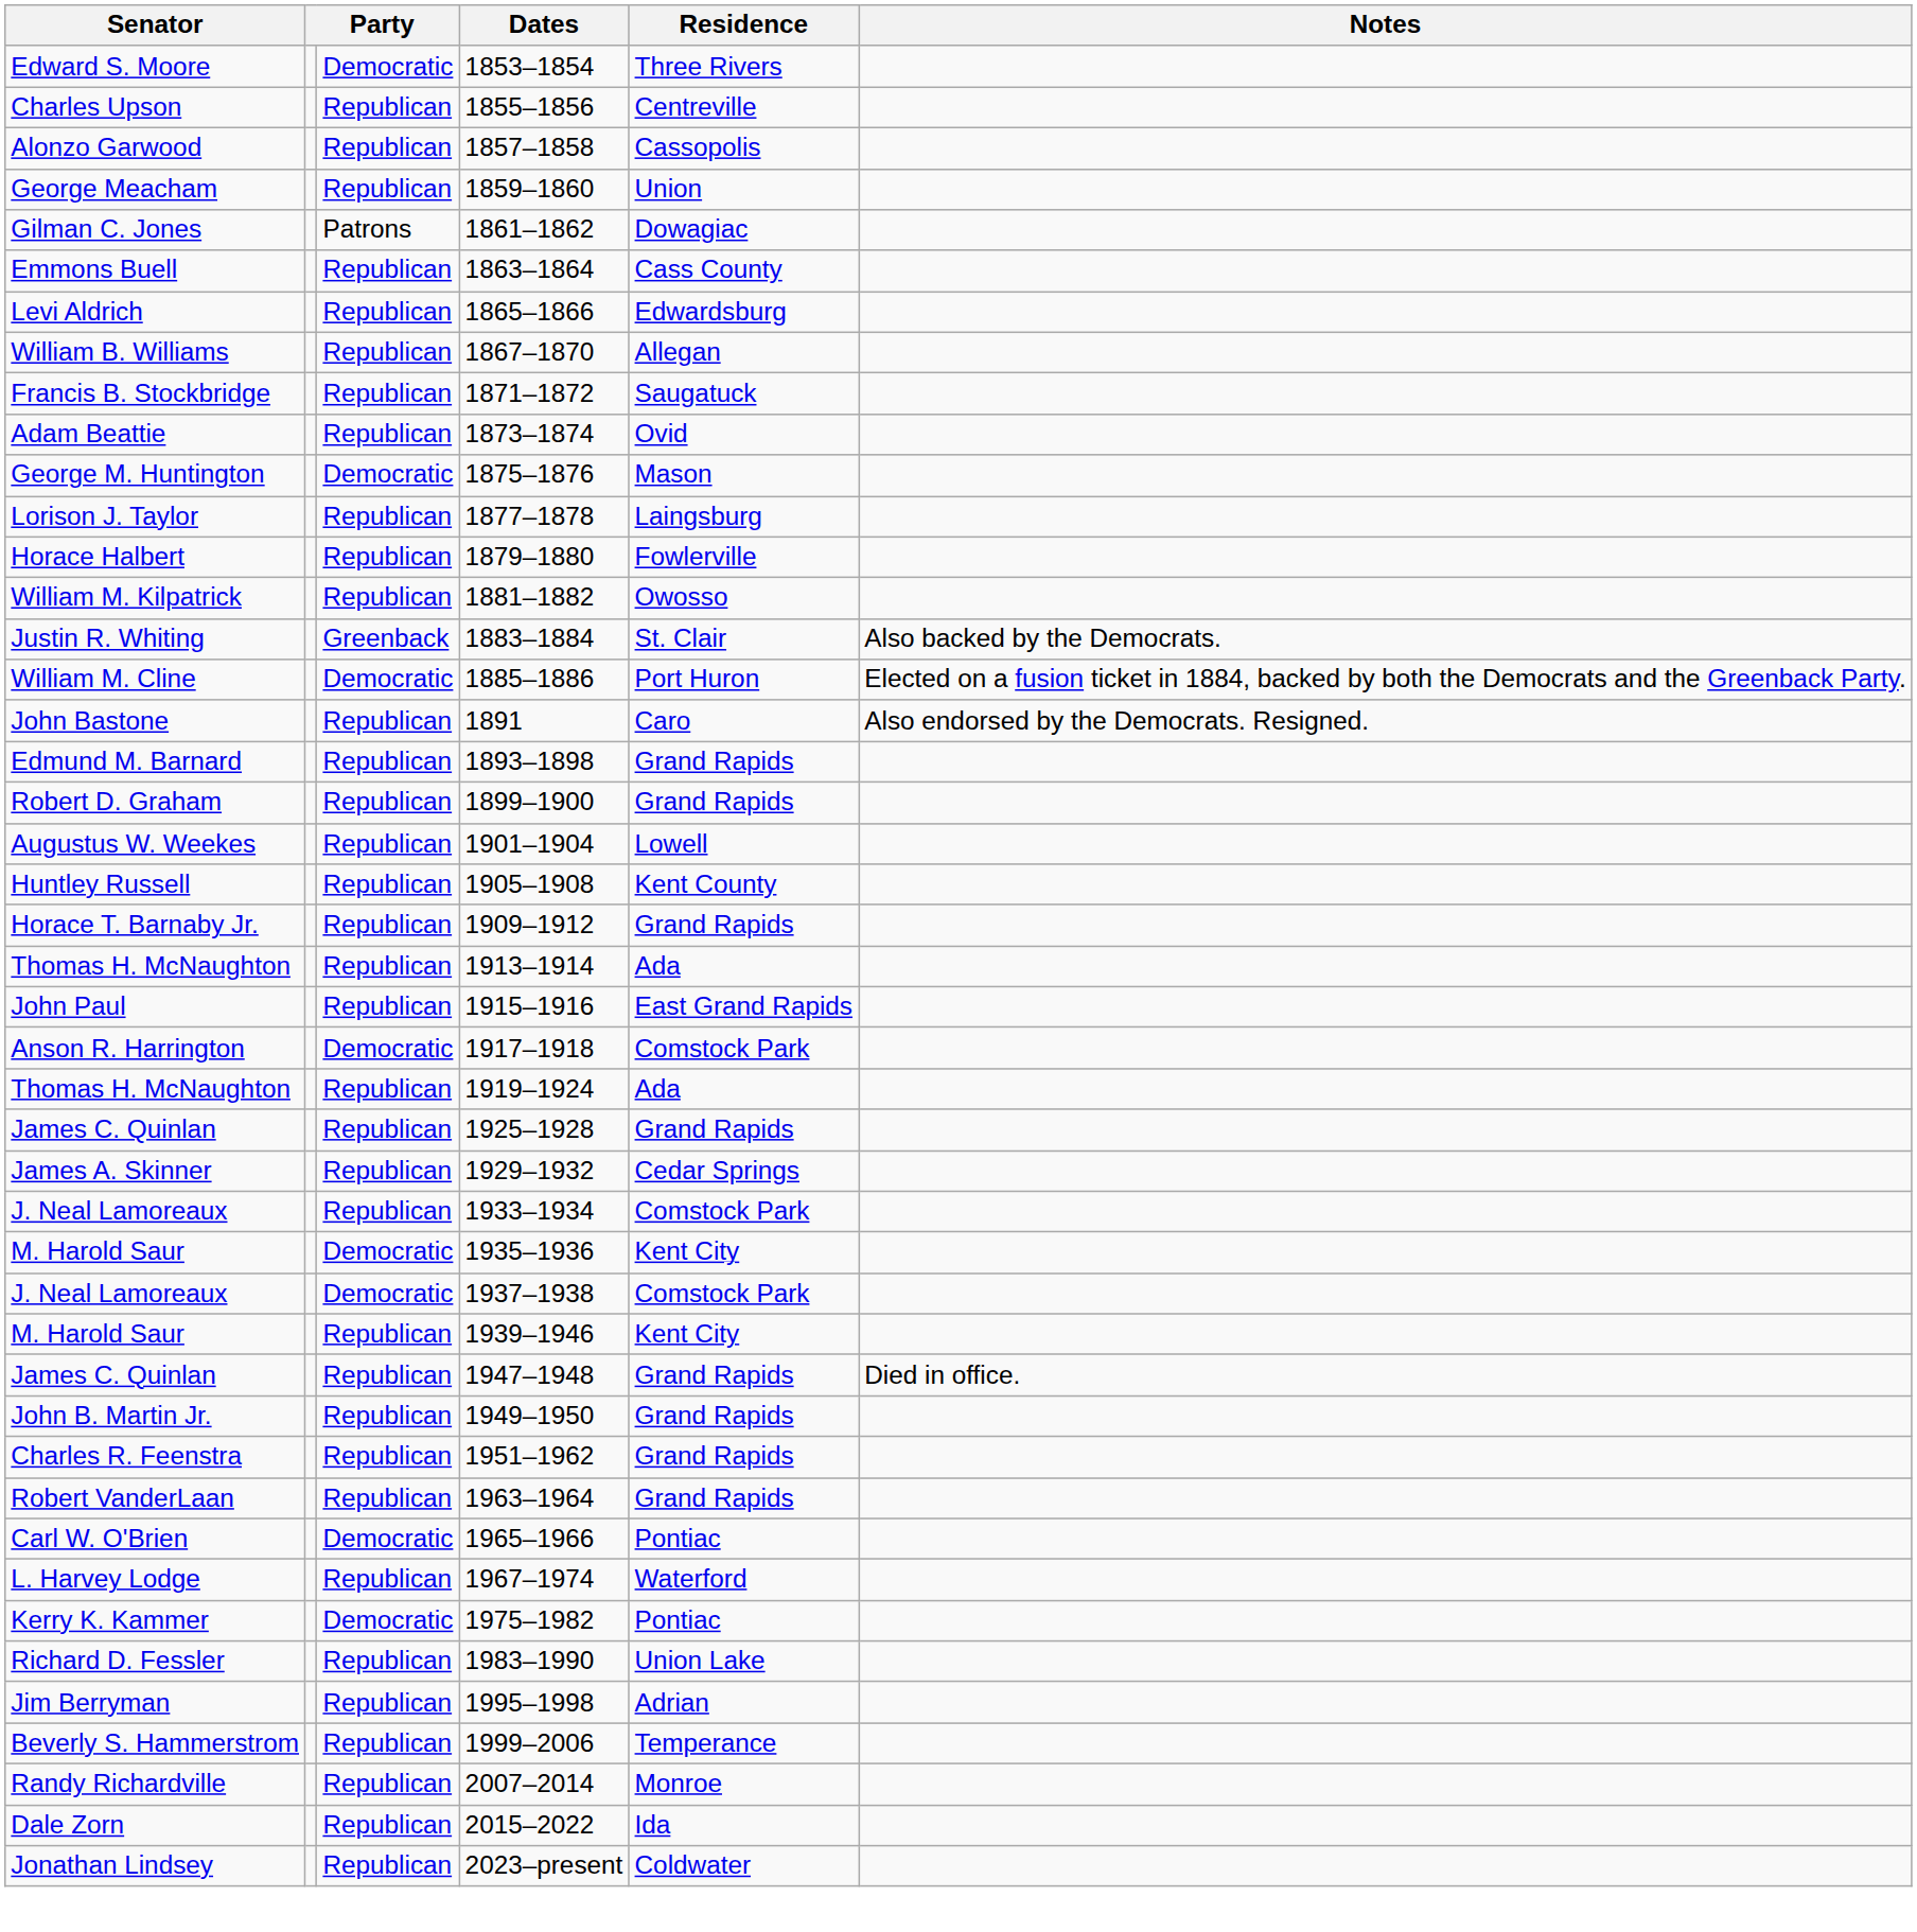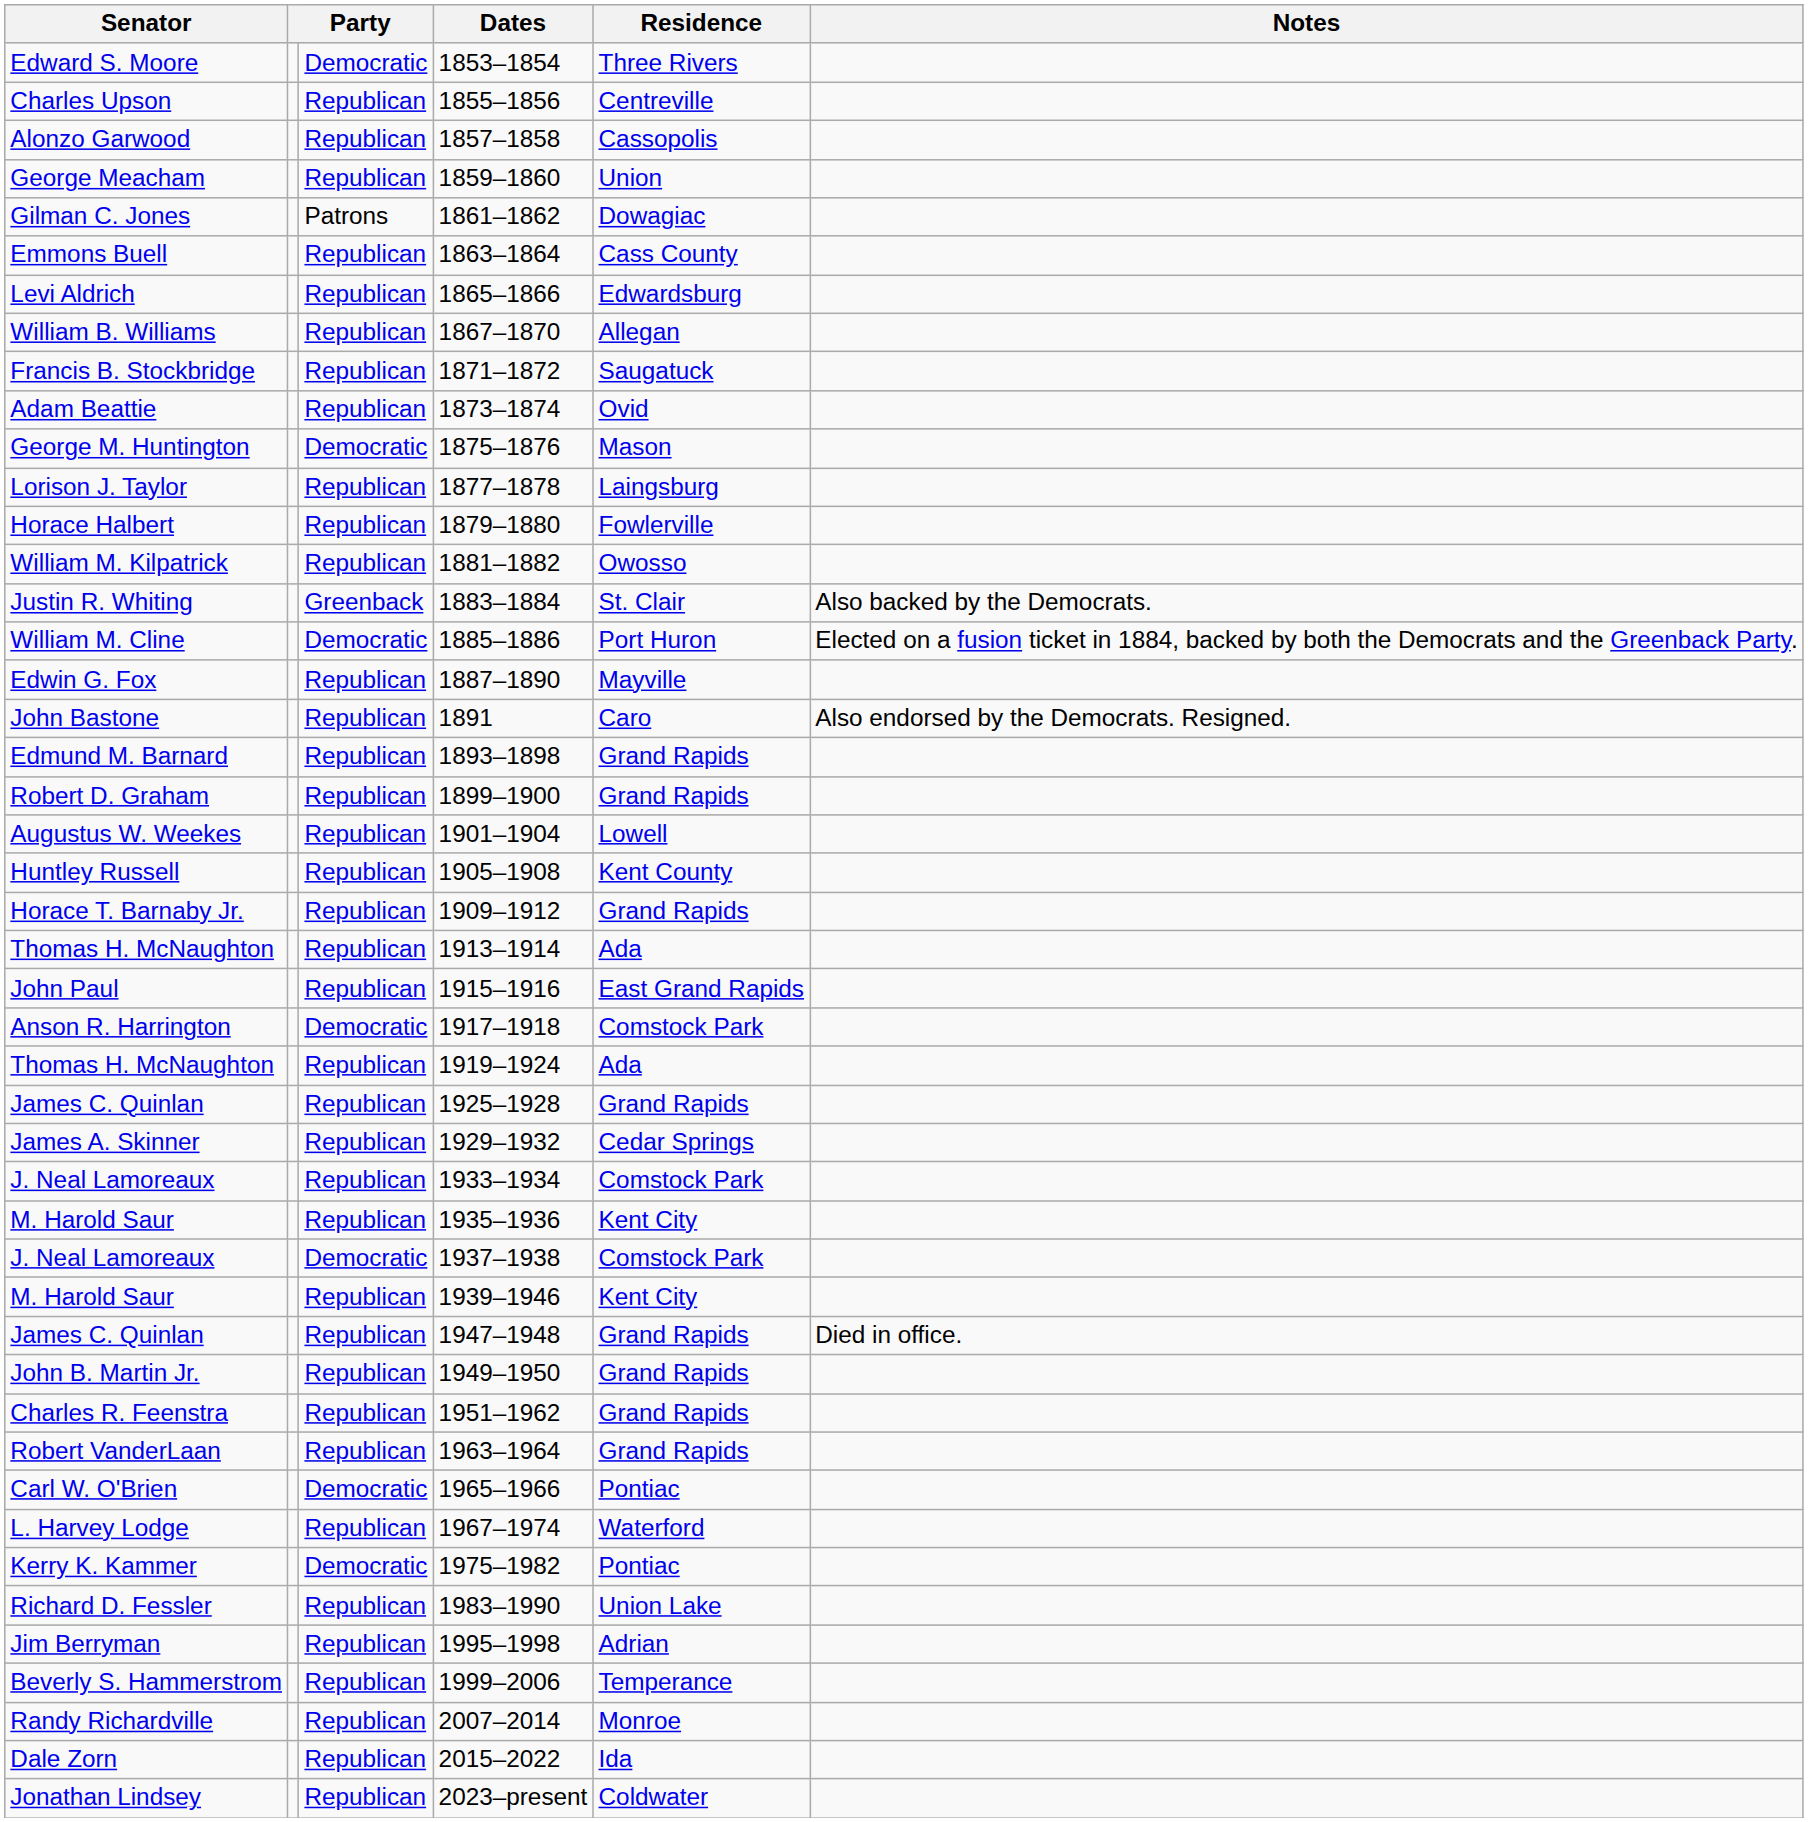 <table class=wikitable>
 <tr valign=bottom>
 <th>Senator</th>
 <th colspan="2">Party</th>
 <th>Dates</th>
 <th>Residence</th>
 <th>Notes</th>
 </tr>
 <tr>
 <td><a href='#'>Edward S. Moore</a></td>
 <td bgcolor=></td>
 <td><a href='#'>Democratic</a></td>
 <td>1853–1854</td>
 <td><a href='#'>Three Rivers</a></td>
 <td></td>
 </tr>
 <tr>
 <td><a href='#'>Charles Upson</a></td>
 <td bgcolor=></td>
 <td><a href='#'>Republican</a></td>
 <td>1855–1856</td>
 <td><a href='#'>Centreville</a></td>
 <td></td>
 </tr>
 <tr>
 <td><a href='#'>Alonzo Garwood</a></td>
 <td bgcolor=></td>
 <td><a href='#'>Republican</a></td>
 <td>1857–1858</td>
 <td><a href='#'>Cassopolis</a></td>
 <td></td>
 </tr>
 <tr>
 <td><a href='#'>George Meacham</a></td>
 <td bgcolor=></td>
 <td><a href='#'>Republican</a></td>
 <td>1859–1860</td>
 <td><a href='#'>Union</a></td>
 <td></td>
 </tr>
 <tr>
 <td><a href='#'>Gilman C. Jones</a></td>
 <td bgcolor=></td>
 <td>Patrons</td>
 <td>1861–1862</td>
 <td><a href='#'>Dowagiac</a></td>
 <td></td>
 </tr>
 <tr>
 <td><a href='#'>Emmons Buell</a></td>
 <td bgcolor=></td>
 <td><a href='#'>Republican</a></td>
 <td>1863–1864</td>
 <td><a href='#'>Cass County</a></td>
 <td></td>
 </tr>
 <tr>
 <td><a href='#'>Levi Aldrich</a></td>
 <td bgcolor=></td>
 <td><a href='#'>Republican</a></td>
 <td>1865–1866</td>
 <td><a href='#'>Edwardsburg</a></td>
 <td></td>
 </tr>
 <tr>
 <td><a href='#'>William B. Williams</a></td>
 <td bgcolor=></td>
 <td><a href='#'>Republican</a></td>
 <td>1867–1870</td>
 <td><a href='#'>Allegan</a></td>
 <td></td>
 </tr>
 <tr>
 <td><a href='#'>Francis B. Stockbridge</a></td>
 <td bgcolor=></td>
 <td><a href='#'>Republican</a></td>
 <td>1871–1872</td>
 <td><a href='#'>Saugatuck</a></td>
 <td></td>
 </tr>
 <tr>
 <td><a href='#'>Adam Beattie</a></td>
 <td bgcolor=></td>
 <td><a href='#'>Republican</a></td>
 <td>1873–1874</td>
 <td><a href='#'>Ovid</a></td>
 <td></td>
 </tr>
 <tr>
 <td><a href='#'>George M. Huntington</a></td>
 <td bgcolor=></td>
 <td><a href='#'>Democratic</a></td>
 <td>1875–1876</td>
 <td><a href='#'>Mason</a></td>
 <td></td>
 </tr>
 <tr>
 <td><a href='#'>Lorison J. Taylor</a></td>
 <td bgcolor=></td>
 <td><a href='#'>Republican</a></td>
 <td>1877–1878</td>
 <td><a href='#'>Laingsburg</a></td>
 <td></td>
 </tr>
 <tr>
 <td><a href='#'>Horace Halbert</a></td>
 <td bgcolor=></td>
 <td><a href='#'>Republican</a></td>
 <td>1879–1880</td>
 <td><a href='#'>Fowlerville</a></td>
 <td></td>
 </tr>
 <tr>
 <td><a href='#'>William M. Kilpatrick</a></td>
 <td bgcolor=></td>
 <td><a href='#'>Republican</a></td>
 <td>1881–1882</td>
 <td><a href='#'>Owosso</a></td>
 <td></td>
 </tr>
 <tr>
 <td><a href='#'>Justin R. Whiting</a></td>
 <td bgcolor=></td>
 <td><a href='#'>Greenback</a></td>
 <td>1883–1884</td>
 <td><a href='#'>St. Clair</a></td>
 <td>Also backed by the Democrats.</td>
 </tr>
 <tr>
 <td><a href='#'>William M. Cline</a></td>
 <td bgcolor=></td>
 <td><a href='#'>Democratic</a></td>
 <td>1885–1886</td>
 <td><a href='#'>Port Huron</a></td>
 <td>Elected on a <a href='#'>fusion</a> ticket in 1884, backed by both the Democrats and the <a href='#'>Greenback Party</a>.</td>
 </tr>
 <tr>
+<td><a href='#'>Edwin G. Fox</a></td>
+<td bgcolor=></td>
+<td><a href='#'>Republican</a></td>
+<td>1887–1890</td>
+<td><a href='#'>Mayville</a></td>
+<td></td>
+</tr>
+<tr>
 <td><a href='#'>John Bastone</a></td>
 <td bgcolor=></td>
 <td><a href='#'>Republican</a></td>
 <td>1891</td>
 <td><a href='#'>Caro</a></td>
 <td>Also endorsed by the Democrats. Resigned.</td>
 </tr>
 <tr>
 <td><a href='#'>Edmund M. Barnard</a></td>
 <td bgcolor=></td>
 <td><a href='#'>Republican</a></td>
 <td>1893–1898</td>
 <td><a href='#'>Grand Rapids</a></td>
 <td></td>
 </tr>
 <tr>
 <td><a href='#'>Robert D. Graham</a></td>
 <td bgcolor=></td>
 <td><a href='#'>Republican</a></td>
 <td>1899–1900</td>
 <td><a href='#'>Grand Rapids</a></td>
 <td></td>
 </tr>
 <tr>
 <td><a href='#'>Augustus W. Weekes</a></td>
 <td bgcolor=></td>
 <td><a href='#'>Republican</a></td>
 <td>1901–1904</td>
 <td><a href='#'>Lowell</a></td>
 <td></td>
 </tr>
 <tr>
 <td><a href='#'>Huntley Russell</a></td>
 <td bgcolor=></td>
 <td><a href='#'>Republican</a></td>
 <td>1905–1908</td>
 <td><a href='#'>Kent County</a></td>
 <td></td>
 </tr>
 <tr>
 <td><a href='#'>Horace T. Barnaby Jr.</a></td>
 <td bgcolor=></td>
 <td><a href='#'>Republican</a></td>
 <td>1909–1912</td>
 <td><a href='#'>Grand Rapids</a></td>
 <td></td>
 </tr>
 <tr>
 <td><a href='#'>Thomas H. McNaughton</a></td>
 <td bgcolor=></td>
 <td><a href='#'>Republican</a></td>
 <td>1913–1914</td>
 <td><a href='#'>Ada</a></td>
 <td></td>
 </tr>
 <tr>
 <td><a href='#'>John Paul</a></td>
 <td bgcolor=></td>
 <td><a href='#'>Republican</a></td>
 <td>1915–1916</td>
 <td><a href='#'>East Grand Rapids</a></td>
 <td></td>
 </tr>
 <tr>
 <td><a href='#'>Anson R. Harrington</a></td>
 <td bgcolor=></td>
 <td><a href='#'>Democratic</a></td>
 <td>1917–1918</td>
 <td><a href='#'>Comstock Park</a></td>
 <td></td>
 </tr>
 <tr>
 <td><a href='#'>Thomas H. McNaughton</a></td>
 <td bgcolor=></td>
 <td><a href='#'>Republican</a></td>
 <td>1919–1924</td>
 <td><a href='#'>Ada</a></td>
 <td></td>
 </tr>
 <tr>
 <td><a href='#'>James C. Quinlan</a></td>
 <td bgcolor=></td>
 <td><a href='#'>Republican</a></td>
 <td>1925–1928</td>
 <td><a href='#'>Grand Rapids</a></td>
 <td></td>
 </tr>
 <tr>
 <td><a href='#'>James A. Skinner</a></td>
 <td bgcolor=></td>
 <td><a href='#'>Republican</a></td>
 <td>1929–1932</td>
 <td><a href='#'>Cedar Springs</a></td>
 <td></td>
 </tr>
 <tr>
 <td><a href='#'>J. Neal Lamoreaux</a></td>
 <td bgcolor=></td>
 <td><a href='#'>Republican</a></td>
 <td>1933–1934</td>
 <td><a href='#'>Comstock Park</a></td>
 <td></td>
 </tr>
 <tr>
 <td><a href='#'>M. Harold Saur</a></td>
 <td bgcolor=></td>
-<td><a href='#'>Democratic</a></td>
+<td><a href='#'>Republican</a></td>
 <td>1935–1936</td>
 <td><a href='#'>Kent City</a></td>
 <td></td>
 </tr>
 <tr>
 <td><a href='#'>J. Neal Lamoreaux</a></td>
 <td bgcolor=></td>
 <td><a href='#'>Democratic</a></td>
 <td>1937–1938</td>
 <td><a href='#'>Comstock Park</a></td>
 <td></td>
 </tr>
 <tr>
 <td><a href='#'>M. Harold Saur</a></td>
 <td bgcolor=></td>
 <td><a href='#'>Republican</a></td>
 <td>1939–1946</td>
 <td><a href='#'>Kent City</a></td>
 <td></td>
 </tr>
 <tr>
 <td><a href='#'>James C. Quinlan</a></td>
 <td bgcolor=></td>
 <td><a href='#'>Republican</a></td>
 <td>1947–1948</td>
 <td><a href='#'>Grand Rapids</a></td>
 <td>Died in office.</td>
 </tr>
 <tr>
 <td><a href='#'>John B. Martin Jr.</a></td>
 <td bgcolor=></td>
 <td><a href='#'>Republican</a></td>
 <td>1949–1950</td>
 <td><a href='#'>Grand Rapids</a></td>
 <td></td>
 </tr>
 <tr>
 <td><a href='#'>Charles R. Feenstra</a></td>
 <td bgcolor=></td>
 <td><a href='#'>Republican</a></td>
 <td>1951–1962</td>
 <td><a href='#'>Grand Rapids</a></td>
 <td></td>
 </tr>
 <tr>
 <td><a href='#'>Robert VanderLaan</a></td>
 <td bgcolor=></td>
 <td><a href='#'>Republican</a></td>
 <td>1963–1964</td>
 <td><a href='#'>Grand Rapids</a></td>
 <td></td>
 </tr>
 <tr>
 <td><a href='#'>Carl W. O'Brien</a></td>
 <td bgcolor=></td>
 <td><a href='#'>Democratic</a></td>
 <td>1965–1966</td>
 <td><a href='#'>Pontiac</a></td>
 <td></td>
 </tr>
 <tr>
 <td><a href='#'>L. Harvey Lodge</a></td>
 <td bgcolor=></td>
 <td><a href='#'>Republican</a></td>
 <td>1967–1974</td>
 <td><a href='#'>Waterford</a></td>
 <td></td>
 </tr>
 <tr>
 <td><a href='#'>Kerry K. Kammer</a></td>
 <td bgcolor=></td>
 <td><a href='#'>Democratic</a></td>
 <td>1975–1982</td>
 <td><a href='#'>Pontiac</a></td>
 <td></td>
 </tr>
 <tr>
 <td><a href='#'>Richard D. Fessler</a></td>
 <td bgcolor=></td>
 <td><a href='#'>Republican</a></td>
 <td>1983–1990</td>
 <td><a href='#'>Union Lake</a></td>
 <td></td>
 </tr>
 <tr>
 <td><a href='#'>Jim Berryman</a></td>
 <td bgcolor=></td>
 <td><a href='#'>Republican</a></td>
 <td>1995–1998</td>
 <td><a href='#'>Adrian</a></td>
 <td></td>
 </tr>
 <tr>
 <td><a href='#'>Beverly S. Hammerstrom</a></td>
 <td bgcolor=></td>
 <td><a href='#'>Republican</a></td>
 <td>1999–2006</td>
 <td><a href='#'>Temperance</a></td>
 <td></td>
 </tr>
 <tr>
 <td><a href='#'>Randy Richardville</a></td>
 <td bgcolor=></td>
 <td><a href='#'>Republican</a></td>
 <td>2007–2014</td>
 <td><a href='#'>Monroe</a></td>
 <td></td>
 </tr>
 <tr>
 <td><a href='#'>Dale Zorn</a></td>
 <td bgcolor=></td>
 <td><a href='#'>Republican</a></td>
 <td>2015–2022</td>
 <td><a href='#'>Ida</a></td>
 <td></td>
 </tr>
 <tr>
 <td><a href='#'>Jonathan Lindsey</a></td>
 <td bgcolor=></td>
 <td><a href='#'>Republican</a></td>
 <td>2023–present</td>
 <td><a href='#'>Coldwater</a></td>
 <td></td>
 </tr>
 </table>
